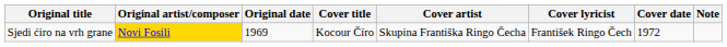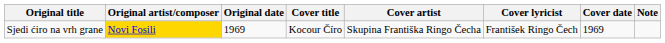 <table class="wikitable sortable">
 <tr>
 <th>Original title</th>
 <th>Original artist/composer</th>
 <th nowrap=yes>Original date</th>
 <th>Cover title</th>
 <th>Cover artist</th>
 <th>Cover lyricist</th>
 <th nowrap=yes>Cover date</th>
 <th class=unsortable>Note</th>
 </tr>
 <tr>
 <td>Sjedi ćiro na vrh grane</td>
 <td style="background: gold;"><a href='#'>Novi Fosili</a></td>
 <td>1969</td>
 <td>Kocour Číro</td>
 <td>Skupina Františka Ringo Čecha</td>
 <td>František Ringo Čech</td>
-<td>1972</td>
+<td>1969</td>
 <td></td>
 </tr>
 </table>
